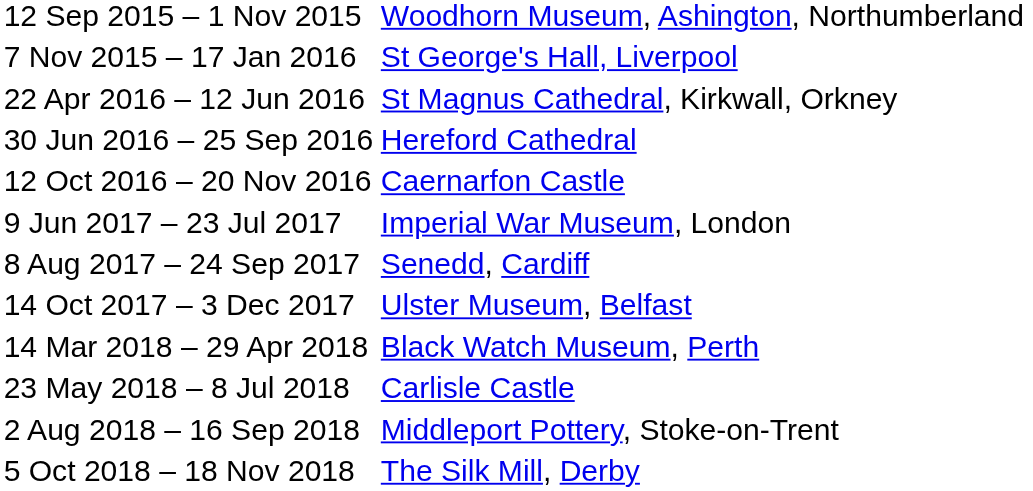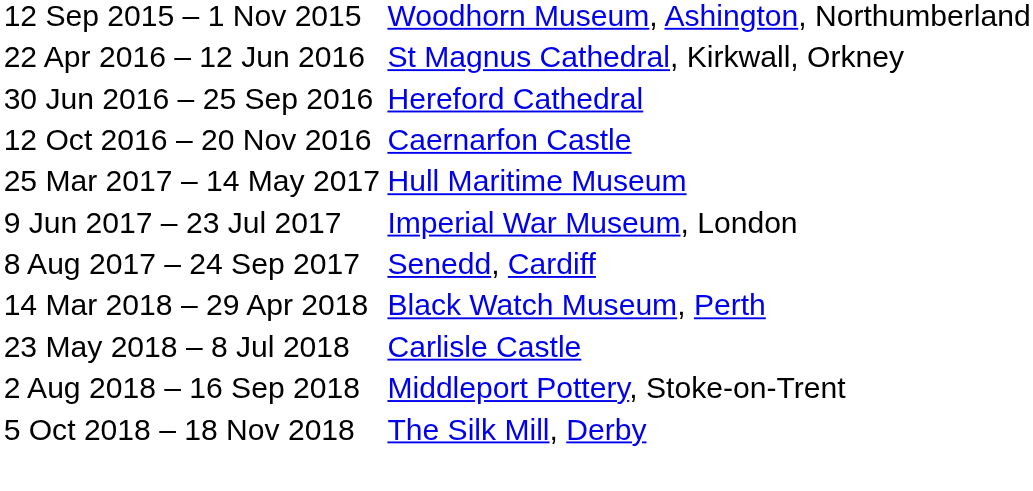 <table>
 <tr>
 <td>12 Sep 2015 – 1 Nov 2015</td>
 <td><a href='#'>Woodhorn Museum</a>, <a href='#'>Ashington</a>, Northumberland</td>
-</tr>
-<tr>
-<td>7 Nov 2015 – 17 Jan 2016</td>
-<td><a href='#'>St George's Hall, Liverpool</a></td>
 </tr>
 <tr>
 <td>22 Apr 2016 – 12 Jun 2016</td>
 <td><a href='#'>St Magnus Cathedral</a>, Kirkwall, Orkney</td>
 </tr>
 <tr>
 <td>30 Jun 2016 – 25 Sep 2016</td>
 <td><a href='#'>Hereford Cathedral</a></td>
 </tr>
 <tr>
 <td>12 Oct 2016 – 20 Nov 2016</td>
 <td><a href='#'>Caernarfon Castle</a></td>
 </tr>
 <tr>
+<td>25 Mar 2017 – 14 May 2017</td>
+<td><a href='#'>Hull Maritime Museum</a></td>
+</tr>
+<tr>
 <td>9 Jun 2017 – 23 Jul 2017</td>
 <td><a href='#'>Imperial War Museum</a>, London</td>
 </tr>
 <tr>
 <td>8 Aug 2017 – 24 Sep 2017</td>
 <td><a href='#'>Senedd</a>, <a href='#'>Cardiff</a></td>
-</tr>
-<tr>
-<td>14 Oct 2017 – 3 Dec 2017</td>
-<td><a href='#'>Ulster Museum</a>, <a href='#'>Belfast</a></td>
 </tr>
 <tr>
 <td>14 Mar 2018 – 29 Apr 2018</td>
 <td><a href='#'>Black Watch Museum</a>, <a href='#'>Perth</a></td>
 </tr>
 <tr>
 <td>23 May 2018 – 8 Jul 2018</td>
 <td><a href='#'>Carlisle Castle</a></td>
 </tr>
 <tr>
 <td>2 Aug 2018 – 16 Sep 2018</td>
 <td><a href='#'>Middleport Pottery</a>, Stoke-on-Trent</td>
 </tr>
 <tr>
 <td>5 Oct 2018 – 18 Nov 2018</td>
 <td><a href='#'>The Silk Mill</a>, <a href='#'>Derby</a></td>
 </tr>
 </table>
